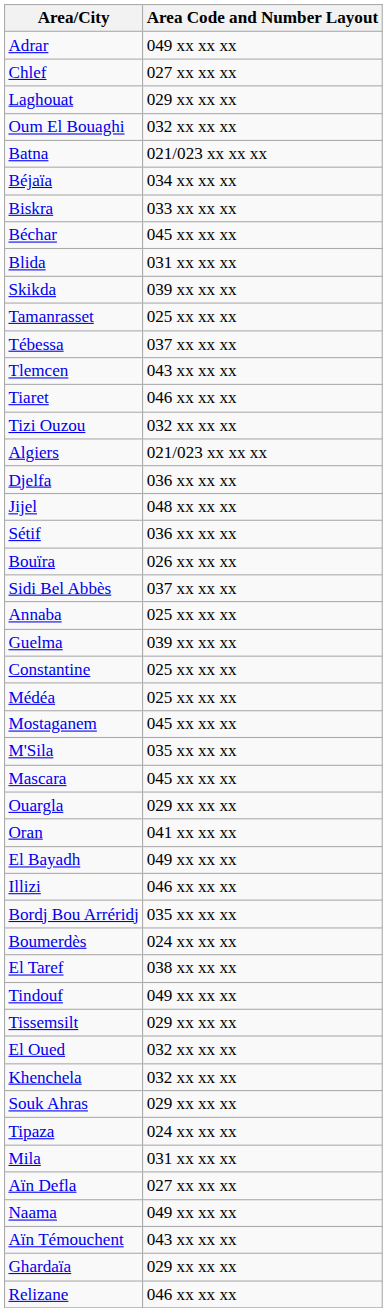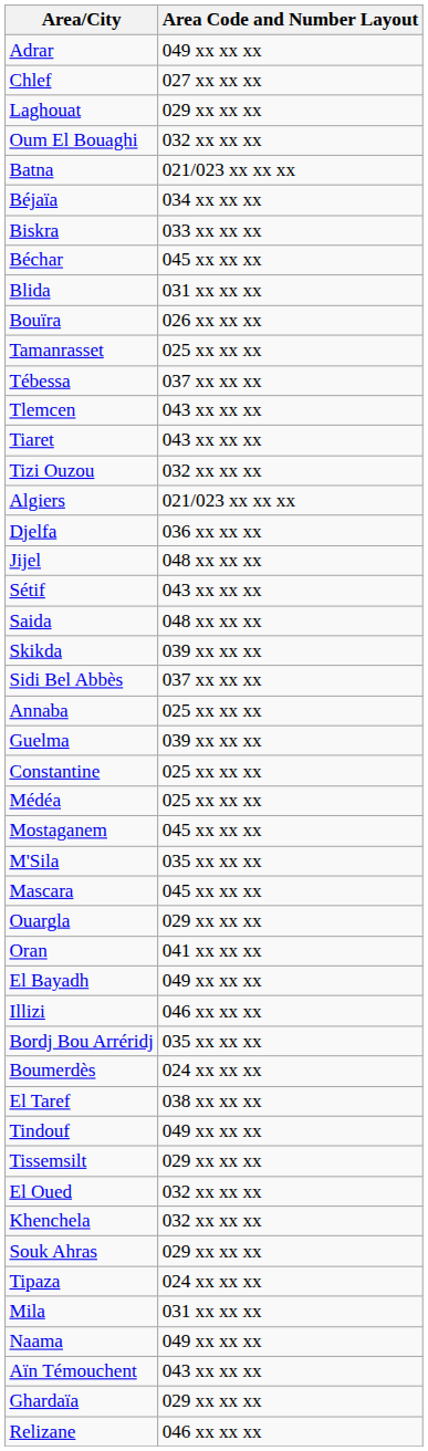 <table class="wikitable" border=1>
 <tr>
 <th>Area/City</th>
 <th>Area Code and Number Layout</th>
 </tr>
 <tr>
 <td><a href='#'>Adrar</a></td>
 <td>049 xx xx xx</td>
 </tr>
 <tr>
 <td><a href='#'>Chlef</a></td>
 <td>027 xx xx xx</td>
 </tr>
 <tr>
 <td><a href='#'>Laghouat</a></td>
 <td>029 xx xx xx</td>
 </tr>
 <tr>
 <td><a href='#'>Oum El Bouaghi</a></td>
 <td>032 xx xx xx</td>
 </tr>
 <tr>
 <td><a href='#'>Batna</a></td>
 <td>021/023 xx xx xx</td>
 </tr>
 <tr>
 <td><a href='#'>Béjaïa</a></td>
 <td>034 xx xx xx</td>
 </tr>
 <tr>
 <td><a href='#'>Biskra</a></td>
 <td>033 xx xx xx</td>
 </tr>
 <tr>
 <td><a href='#'>Béchar</a></td>
 <td>045 xx xx xx</td>
 </tr>
 <tr>
 <td><a href='#'>Blida</a></td>
 <td>031 xx xx xx</td>
 </tr>
 <tr>
-<td><a href='#'>Skikda</a></td>
-<td>039 xx xx xx</td>
+<td><a href='#'>Bouïra</a></td>
+<td>026 xx xx xx</td>
 </tr>
 <tr>
 <td><a href='#'>Tamanrasset</a></td>
 <td>025 xx xx xx</td>
 </tr>
 <tr>
 <td><a href='#'>Tébessa</a></td>
 <td>037 xx xx xx</td>
 </tr>
 <tr>
 <td><a href='#'>Tlemcen</a></td>
 <td>043 xx xx xx</td>
 </tr>
 <tr>
 <td><a href='#'>Tiaret</a></td>
-<td>046 xx xx xx</td>
+<td>043 xx xx xx</td>
 </tr>
 <tr>
 <td><a href='#'>Tizi Ouzou</a></td>
 <td>032 xx xx xx</td>
 </tr>
 <tr>
 <td><a href='#'>Algiers</a></td>
 <td>021/023 xx xx xx</td>
 </tr>
 <tr>
 <td><a href='#'>Djelfa</a></td>
 <td>036 xx xx xx</td>
 </tr>
 <tr>
 <td><a href='#'>Jijel</a></td>
 <td>048 xx xx xx</td>
 </tr>
 <tr>
 <td><a href='#'>Sétif</a></td>
-<td>036 xx xx xx</td>
+<td>043 xx xx xx</td>
 </tr>
 <tr>
-<td><a href='#'>Bouïra</a></td>
-<td>026 xx xx xx</td>
+<td><a href='#'>Saida</a></td>
+<td>048 xx xx xx</td>
+</tr>
+<tr>
+<td><a href='#'>Skikda</a></td>
+<td>039 xx xx xx</td>
 </tr>
 <tr>
 <td><a href='#'>Sidi Bel Abbès</a></td>
 <td>037 xx xx xx</td>
 </tr>
 <tr>
 <td><a href='#'>Annaba</a></td>
 <td>025 xx xx xx</td>
 </tr>
 <tr>
 <td><a href='#'>Guelma</a></td>
 <td>039 xx xx xx</td>
 </tr>
 <tr>
 <td><a href='#'>Constantine</a></td>
 <td>025 xx xx xx</td>
 </tr>
 <tr>
 <td><a href='#'>Médéa</a></td>
 <td>025 xx xx xx</td>
 </tr>
 <tr>
 <td><a href='#'>Mostaganem</a></td>
 <td>045 xx xx xx</td>
 </tr>
 <tr>
 <td><a href='#'>M'Sila</a></td>
 <td>035 xx xx xx</td>
 </tr>
 <tr>
 <td><a href='#'>Mascara</a></td>
 <td>045 xx xx xx</td>
 </tr>
 <tr>
 <td><a href='#'>Ouargla</a></td>
 <td>029 xx xx xx</td>
 </tr>
 <tr>
 <td><a href='#'>Oran</a></td>
 <td>041 xx xx xx</td>
 </tr>
 <tr>
 <td><a href='#'>El Bayadh</a></td>
 <td>049 xx xx xx</td>
 </tr>
 <tr>
 <td><a href='#'>Illizi</a></td>
 <td>046 xx xx xx</td>
 </tr>
 <tr>
 <td><a href='#'>Bordj Bou Arréridj</a></td>
 <td>035 xx xx xx</td>
 </tr>
 <tr>
 <td><a href='#'>Boumerdès</a></td>
 <td>024 xx xx xx</td>
 </tr>
 <tr>
 <td><a href='#'>El Taref</a></td>
 <td>038 xx xx xx</td>
 </tr>
 <tr>
 <td><a href='#'>Tindouf</a></td>
 <td>049 xx xx xx</td>
 </tr>
 <tr>
 <td><a href='#'>Tissemsilt</a></td>
 <td>029 xx xx xx</td>
 </tr>
 <tr>
 <td><a href='#'>El Oued</a></td>
 <td>032 xx xx xx</td>
 </tr>
 <tr>
 <td><a href='#'>Khenchela</a></td>
 <td>032 xx xx xx</td>
 </tr>
 <tr>
 <td><a href='#'>Souk Ahras</a></td>
 <td>029 xx xx xx</td>
 </tr>
 <tr>
 <td><a href='#'>Tipaza</a></td>
 <td>024 xx xx xx</td>
 </tr>
 <tr>
 <td><a href='#'>Mila</a></td>
 <td>031 xx xx xx</td>
 </tr>
 <tr>
-<td><a href='#'>Aïn Defla</a></td>
-<td>027 xx xx xx</td>
-</tr>
-<tr>
 <td><a href='#'>Naama</a></td>
 <td>049 xx xx xx</td>
 </tr>
 <tr>
 <td><a href='#'>Aïn Témouchent</a></td>
 <td>043 xx xx xx</td>
 </tr>
 <tr>
 <td><a href='#'>Ghardaïa</a></td>
 <td>029 xx xx xx</td>
 </tr>
 <tr>
 <td><a href='#'>Relizane</a></td>
 <td>046 xx xx xx</td>
 </tr>
 </table>
